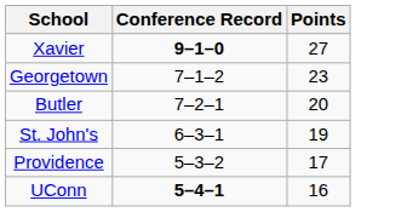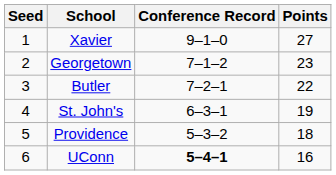 <table class="wikitable" style="text-align:center">
 <tr>
+<th>Seed</th>
 <th>School</th>
 <th>Conference Record</th>
 <th>Points</th>
 </tr>
 <tr>
+<td>1</td>
 <td><a href='#'>Xavier</a></td>
-<td><strong>9–1–0</strong></td>
+<td>9–1–0</td>
 <td>27</td>
 </tr>
 <tr>
+<td>2</td>
 <td><a href='#'>Georgetown</a></td>
 <td>7–1–2</td>
 <td>23</td>
 </tr>
 <tr>
+<td>3</td>
 <td><a href='#'>Butler</a></td>
 <td>7–2–1</td>
-<td>20</td>
+<td>22</td>
 </tr>
 <tr>
+<td>4</td>
 <td><a href='#'>St. John's</a></td>
 <td>6–3–1</td>
 <td>19</td>
 </tr>
 <tr>
+<td>5</td>
 <td><a href='#'>Providence</a></td>
 <td>5–3–2</td>
-<td>17</td>
+<td>18</td>
 </tr>
 <tr>
+<td>6</td>
 <td><a href='#'>UConn</a></td>
 <td><strong>5–4–1</strong></td>
 <td>16</td>
 </tr>
 </table>
